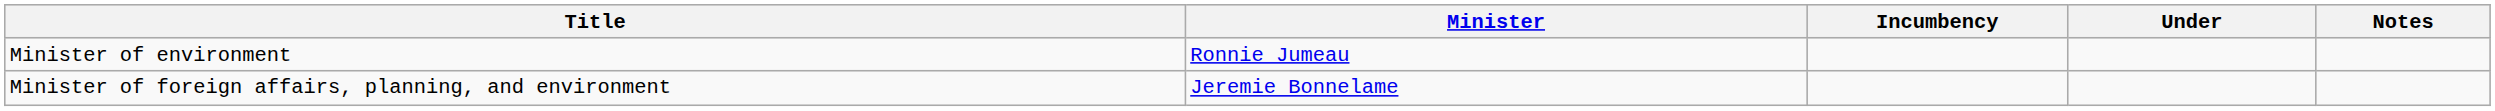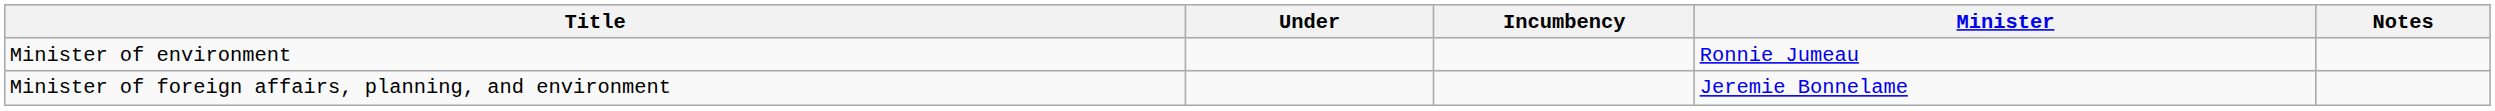 <table class="wikitable" style="width:100%;">
 <tr>
 <th>Title</th>
+<th style="width:10%;">Under</th>
+<th style="width:160px;">Incumbency</th>
 <th style="width:25%;"><a href='#'>Minister</a></th>
-<th style="width:160px;">Incumbency</th>
-<th style="width:10%;">Under</th>
 <th style="width:7%;">Notes</th>
 </tr>
 <tr>
 <td>Minister of environment</td>
-<td><a href='#'>Ronnie Jumeau</a></td>
 <td></td>
 <td></td>
+<td><a href='#'>Ronnie Jumeau</a></td>
 <td></td>
 </tr>
 <tr>
 <td>Minister of foreign affairs, planning, and environment</td>
-<td><a href='#'>Jeremie Bonnelame</a></td>
 <td></td>
 <td></td>
+<td><a href='#'>Jeremie Bonnelame</a></td>
 <td></td>
 </tr>
 </table>
